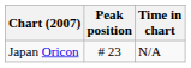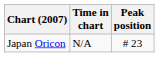 <table class="wikitable">
 <tr>
 <th align="left">Chart (2007)</th>
+<th align="center">Time in<br>chart</th>
 <th align="center">Peak<br>position</th>
-<th align="center">Time in<br>chart</th>
 </tr>
 <tr>
 <td align="left">Japan <a href='#'>Oricon</a></td>
+<td align="">N/A</td>
 <td align="center"># 23</td>
-<td align="">N/A</td>
 </tr>
 </table>
